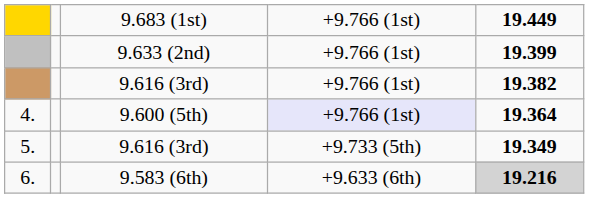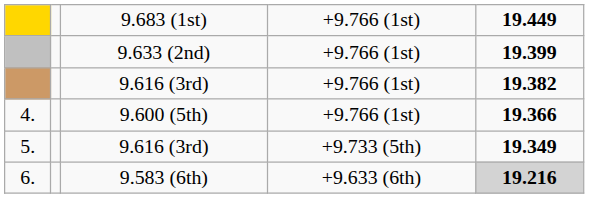 <table class=wikitable style="text-align:center">
 <tr>
 <td width=30 bgcolor=gold></td>
 <td align=left></td>
 <td width=160>9.683 (1st)</td>
 <td width=160>+9.766 (1st)</td>
 <td width=80><strong>19.449</strong></td>
 </tr>
 <tr>
 <td bgcolor=silver></td>
 <td align=left></td>
 <td>9.633 (2nd)</td>
 <td>+9.766 (1st)</td>
 <td><strong>19.399</strong></td>
 </tr>
 <tr>
 <td bgcolor=cc9966></td>
 <td align=left></td>
 <td>9.616 (3rd)</td>
 <td>+9.766 (1st)</td>
 <td><strong>19.382</strong></td>
 </tr>
 <tr>
 <td>4.</td>
 <td align=left></td>
 <td>9.600 (5th)</td>
-<td style="background: lavender;">+9.766 (1st)</td>
-<td><strong>19.364</strong></td>
+<td>+9.766 (1st)</td>
+<td><strong>19.366</strong></td>
 </tr>
 <tr>
 <td>5.</td>
 <td align=left></td>
 <td>9.616 (3rd)</td>
 <td>+9.733 (5th)</td>
 <td><strong>19.349</strong></td>
 </tr>
 <tr>
 <td>6.</td>
 <td align=left></td>
 <td>9.583 (6th)</td>
 <td>+9.633 (6th)</td>
 <td style="background: lightgrey;"><strong>19.216</strong></td>
 </tr>
 </table>
